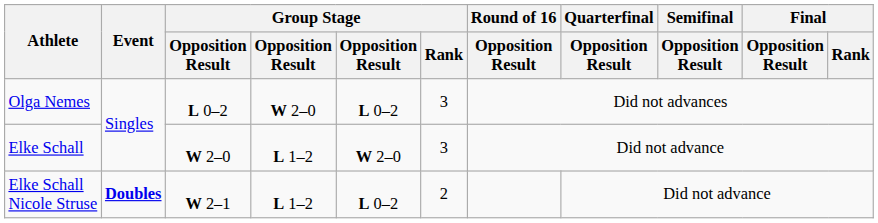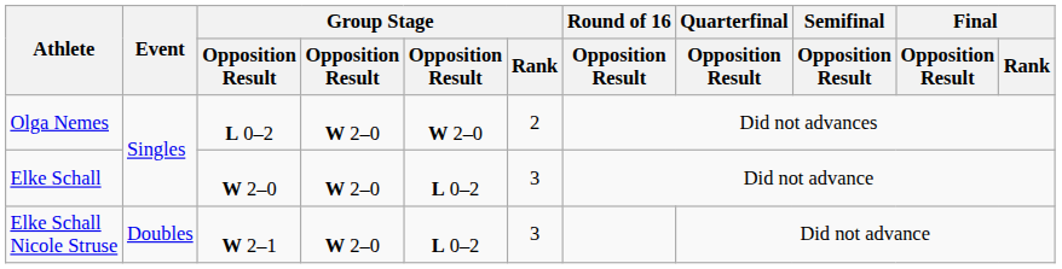 <table class=wikitable style="font-size:90%">
 <tr>
 <th rowspan="2">Athlete</th>
 <th rowspan="2">Event</th>
 <th colspan="4">Group Stage</th>
 <th>Round of 16</th>
 <th>Quarterfinal</th>
 <th>Semifinal</th>
 <th colspan=2>Final</th>
 </tr>
 <tr>
 <th>Opposition<br>Result</th>
 <th>Opposition<br>Result</th>
 <th>Opposition<br>Result</th>
 <th>Rank</th>
 <th>Opposition<br>Result</th>
 <th>Opposition<br>Result</th>
 <th>Opposition<br>Result</th>
 <th>Opposition<br>Result</th>
 <th>Rank</th>
 </tr>
 <tr align=center>
 <td align=left><a href='#'>Olga Nemes</a></td>
 <td align=left rowspan=2><a href='#'>Singles</a></td>
 <td><br><strong>L</strong> 0–2</td>
 <td><br><strong>W</strong> 2–0</td>
-<td><br><strong>L</strong> 0–2</td>
-<td>3</td>
+<td><br><strong>W</strong> 2–0</td>
+<td>2</td>
 <td colspan=5>Did not advances</td>
 </tr>
 <tr align=center>
 <td align=left><a href='#'>Elke Schall</a></td>
 <td><br><strong>W</strong> 2–0</td>
-<td><br><strong>L</strong> 1–2</td>
 <td><br><strong>W</strong> 2–0</td>
+<td><br><strong>L</strong> 0–2</td>
 <td>3</td>
 <td colspan=5>Did not advance</td>
 </tr>
 <tr align=center>
 <td align=left><a href='#'>Elke Schall</a><br><a href='#'>Nicole Struse</a></td>
-<td align=left><strong><a href='#'>Doubles</a></strong></td>
+<td align=left><a href='#'>Doubles</a></td>
 <td><br><strong>W</strong> 2–1</td>
-<td><br><strong>L</strong> 1–2</td>
+<td><br><strong>W</strong> 2–0</td>
 <td><br><strong>L</strong> 0–2</td>
-<td>2</td>
+<td>3</td>
 <td></td>
 <td colspan=4>Did not advance</td>
 </tr>
 </table>
